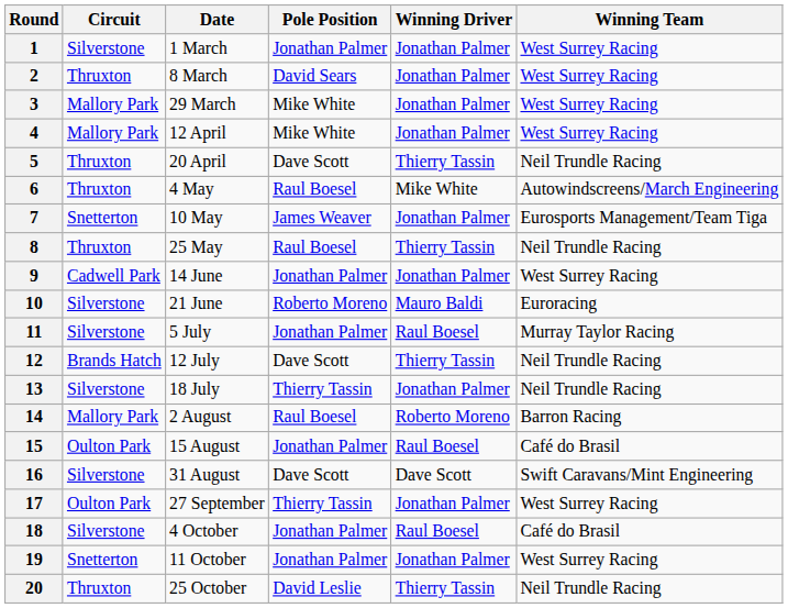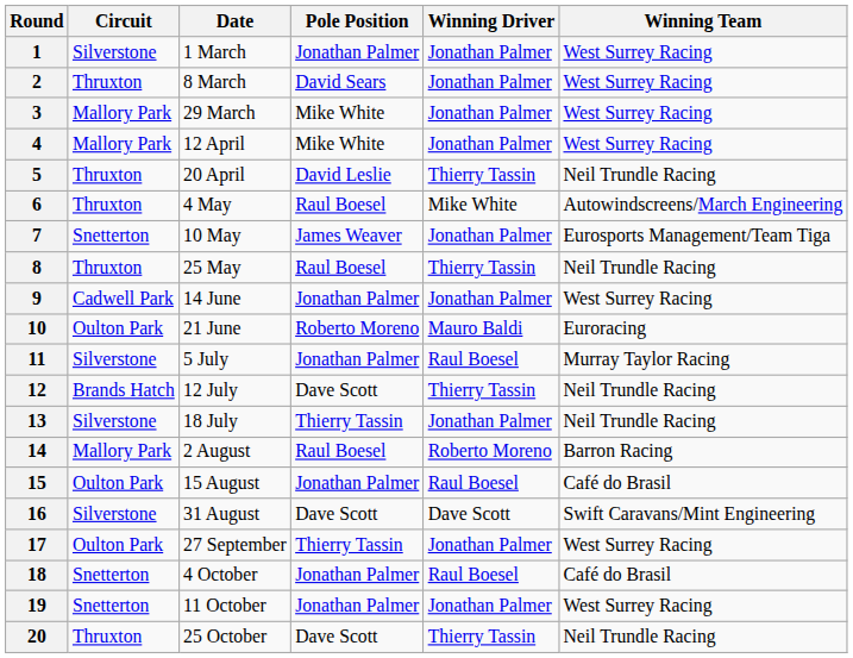 <table class="wikitable" style="font-size: 90%;">
 <tr>
 <th>Round</th>
 <th>Circuit</th>
 <th>Date</th>
 <th>Pole Position</th>
 <th>Winning Driver</th>
 <th>Winning Team</th>
 </tr>
 <tr>
 <th>1</th>
 <td> <a href='#'>Silverstone</a></td>
 <td>1 March</td>
 <td> <a href='#'>Jonathan Palmer</a></td>
 <td> <a href='#'>Jonathan Palmer</a></td>
 <td><a href='#'>West Surrey Racing</a></td>
 </tr>
 <tr>
 <th>2</th>
 <td> <a href='#'>Thruxton</a></td>
 <td>8 March</td>
 <td> <a href='#'>David Sears</a></td>
 <td> <a href='#'>Jonathan Palmer</a></td>
 <td><a href='#'>West Surrey Racing</a></td>
 </tr>
 <tr>
 <th>3</th>
 <td> <a href='#'>Mallory Park</a></td>
 <td>29 March</td>
 <td> Mike White</td>
 <td> <a href='#'>Jonathan Palmer</a></td>
 <td><a href='#'>West Surrey Racing</a></td>
 </tr>
 <tr>
 <th>4</th>
 <td> <a href='#'>Mallory Park</a></td>
 <td>12 April</td>
 <td> Mike White</td>
 <td> <a href='#'>Jonathan Palmer</a></td>
 <td><a href='#'>West Surrey Racing</a></td>
 </tr>
 <tr>
 <th>5</th>
 <td> <a href='#'>Thruxton</a></td>
 <td>20 April</td>
-<td> Dave Scott</td>
+<td> <a href='#'>David Leslie</a></td>
 <td> <a href='#'>Thierry Tassin</a></td>
 <td>Neil Trundle Racing</td>
 </tr>
 <tr>
 <th>6</th>
 <td> <a href='#'>Thruxton</a></td>
 <td>4 May</td>
 <td> <a href='#'>Raul Boesel</a></td>
 <td> Mike White</td>
 <td>Autowindscreens/<a href='#'>March Engineering</a></td>
 </tr>
 <tr>
 <th>7</th>
 <td> <a href='#'>Snetterton</a></td>
 <td>10 May</td>
 <td> <a href='#'>James Weaver</a></td>
 <td> <a href='#'>Jonathan Palmer</a></td>
 <td>Eurosports Management/Team Tiga</td>
 </tr>
 <tr>
 <th>8</th>
 <td> <a href='#'>Thruxton</a></td>
 <td>25 May</td>
 <td> <a href='#'>Raul Boesel</a></td>
 <td> <a href='#'>Thierry Tassin</a></td>
 <td>Neil Trundle Racing</td>
 </tr>
 <tr>
 <th>9</th>
 <td> <a href='#'>Cadwell Park</a></td>
 <td>14 June</td>
 <td> <a href='#'>Jonathan Palmer</a></td>
 <td> <a href='#'>Jonathan Palmer</a></td>
 <td>West Surrey Racing</td>
 </tr>
 <tr>
 <th>10</th>
-<td> <a href='#'>Silverstone</a></td>
+<td> <a href='#'>Oulton Park</a></td>
 <td>21 June</td>
 <td> <a href='#'>Roberto Moreno</a></td>
 <td> <a href='#'>Mauro Baldi</a></td>
 <td>Euroracing</td>
 </tr>
 <tr>
 <th>11</th>
 <td> <a href='#'>Silverstone</a></td>
 <td>5 July</td>
 <td> <a href='#'>Jonathan Palmer</a></td>
 <td> <a href='#'>Raul Boesel</a></td>
 <td>Murray Taylor Racing</td>
 </tr>
 <tr>
 <th>12</th>
 <td> <a href='#'>Brands Hatch</a></td>
 <td>12 July</td>
 <td> Dave Scott</td>
 <td> <a href='#'>Thierry Tassin</a></td>
 <td>Neil Trundle Racing</td>
 </tr>
 <tr>
 <th>13</th>
 <td> <a href='#'>Silverstone</a></td>
 <td>18 July</td>
 <td> <a href='#'>Thierry Tassin</a></td>
 <td> <a href='#'>Jonathan Palmer</a></td>
 <td>Neil Trundle Racing</td>
 </tr>
 <tr>
 <th>14</th>
 <td> <a href='#'>Mallory Park</a></td>
 <td>2 August</td>
 <td> <a href='#'>Raul Boesel</a></td>
 <td> <a href='#'>Roberto Moreno</a></td>
 <td>Barron Racing</td>
 </tr>
 <tr>
 <th>15</th>
 <td> <a href='#'>Oulton Park</a></td>
 <td>15 August</td>
 <td> <a href='#'>Jonathan Palmer</a></td>
 <td> <a href='#'>Raul Boesel</a></td>
 <td>Café do Brasil</td>
 </tr>
 <tr>
 <th>16</th>
 <td> <a href='#'>Silverstone</a></td>
 <td>31 August</td>
 <td> Dave Scott</td>
 <td> Dave Scott</td>
 <td>Swift Caravans/Mint Engineering</td>
 </tr>
 <tr>
 <th>17</th>
 <td> <a href='#'>Oulton Park</a></td>
 <td>27 September</td>
 <td> <a href='#'>Thierry Tassin</a></td>
 <td> <a href='#'>Jonathan Palmer</a></td>
 <td>West Surrey Racing</td>
 </tr>
 <tr>
 <th>18</th>
-<td> <a href='#'>Silverstone</a></td>
+<td> <a href='#'>Snetterton</a></td>
 <td>4 October</td>
 <td> <a href='#'>Jonathan Palmer</a></td>
 <td> <a href='#'>Raul Boesel</a></td>
 <td>Café do Brasil</td>
 </tr>
 <tr>
 <th>19</th>
 <td> <a href='#'>Snetterton</a></td>
 <td>11 October</td>
 <td> <a href='#'>Jonathan Palmer</a></td>
 <td> <a href='#'>Jonathan Palmer</a></td>
 <td>West Surrey Racing</td>
 </tr>
 <tr>
 <th>20</th>
 <td> <a href='#'>Thruxton</a></td>
 <td>25 October</td>
-<td> <a href='#'>David Leslie</a></td>
+<td> Dave Scott</td>
 <td> <a href='#'>Thierry Tassin</a></td>
 <td>Neil Trundle Racing</td>
 </tr>
 </table>
